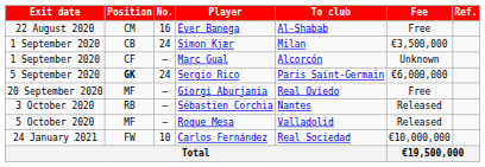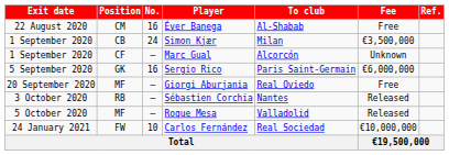 <table class="wikitable sortable" style="text-align:center; font-size:90%; ">
 <tr>
 <th style="background:#FF0000; color:white;">Exit date</th>
 <th style="background:#FF0000; color:white;">Position</th>
 <th style="background:#FF0000; color:white;">No.</th>
 <th style="background:#FF0000; color:white;">Player</th>
 <th style="background:#FF0000; color:white;">To club</th>
 <th style="background:#FF0000; color:white;">Fee</th>
 <th style="background:#FF0000; color:white;">Ref.</th>
 </tr>
 <tr>
 <td>22 August 2020</td>
 <td style="text-align:center;">CM</td>
 <td style="text-align:center;">16</td>
 <td style="text-align:left;"> <a href='#'>Éver Banega</a></td>
 <td style="text-align:left;"> <a href='#'>Al-Shabab</a></td>
 <td>Free</td>
 <td></td>
 </tr>
 <tr>
 <td>1 September 2020</td>
 <td style="text-align:center;">CB</td>
 <td style="text-align:center;">24</td>
 <td style="text-align:left;"> <a href='#'>Simon Kjær</a></td>
 <td style="text-align:left;"> <a href='#'>Milan</a></td>
 <td>€3,500,000</td>
 <td></td>
 </tr>
 <tr>
 <td>1 September 2020</td>
 <td style="text-align:center;">CF</td>
 <td style="text-align:center;">—</td>
 <td style="text-align:left;"> <a href='#'>Marc Gual</a></td>
 <td style="text-align:left;"> <a href='#'>Alcorcón</a></td>
 <td>Unknown</td>
 <td></td>
 </tr>
 <tr>
 <td>5 September 2020</td>
-<td style="text-align:center;"><strong>GK</strong></td>
-<td style="text-align:center;">24</td>
+<td style="text-align:center;">GK</td>
+<td style="text-align:center;">16</td>
 <td style="text-align:left;"> <a href='#'>Sergio Rico</a></td>
 <td style="text-align:left;"> <a href='#'>Paris Saint-Germain</a></td>
 <td>€6,000,000</td>
 <td></td>
 </tr>
 <tr>
 <td>20 September 2020</td>
 <td style="text-align:center;">MF</td>
 <td style="text-align:center;">—</td>
 <td style="text-align:left;"> <a href='#'>Giorgi Aburjania</a></td>
 <td style="text-align:left;"> <a href='#'>Real Oviedo</a></td>
 <td>Free</td>
 <td></td>
 </tr>
 <tr>
 <td>3 October 2020</td>
 <td style="text-align:center;">RB</td>
 <td style="text-align:center;">—</td>
 <td style="text-align:left;"> <a href='#'>Sébastien Corchia</a></td>
 <td style="text-align:left;"> <a href='#'>Nantes</a></td>
 <td>Released</td>
 <td></td>
 </tr>
 <tr>
 <td>5 October 2020</td>
 <td style="text-align:center;">MF</td>
 <td style="text-align:center;">—</td>
 <td style="text-align:left;"> <a href='#'>Roque Mesa</a></td>
 <td style="text-align:left;"> <a href='#'>Valladolid</a></td>
 <td>Released</td>
 <td></td>
 </tr>
 <tr>
 <td>24 January 2021</td>
 <td style="text-align:center;">FW</td>
 <td style="text-align:center;">10</td>
 <td style="text-align:left;"> <a href='#'>Carlos Fernández</a></td>
 <td style="text-align:left;"> <a href='#'>Real Sociedad</a></td>
 <td>€10,000,000</td>
 <td></td>
 </tr>
 <tr>
 <th colspan="5">Total</th>
 <th colspan="2">€19,500,000</th>
 </tr>
 </table>
